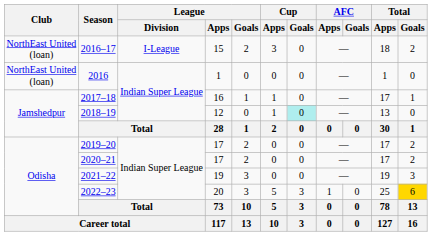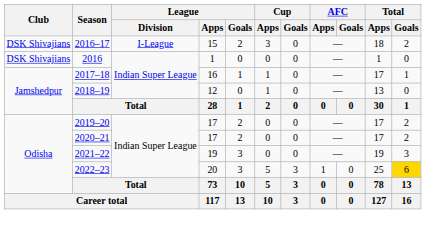 <table class="wikitable" style="text-align: center;">
 <tr>
 <th rowspan="2">Club</th>
 <th rowspan="2">Season</th>
 <th colspan="3">League</th>
 <th colspan="2">Cup</th>
 <th colspan="2"><a href='#'>AFC</a></th>
 <th colspan="2">Total</th>
 </tr>
 <tr>
 <th>Division</th>
 <th>Apps</th>
 <th>Goals</th>
 <th>Apps</th>
 <th>Goals</th>
 <th>Apps</th>
 <th>Goals</th>
 <th>Apps</th>
 <th>Goals</th>
 </tr>
 <tr>
-<td><a href='#'>NorthEast United</a> <br>(loan)</td>
+<td><a href='#'>DSK Shivajians</a></td>
 <td><a href='#'>2016–17</a></td>
 <td><a href='#'>I-League</a></td>
 <td>15</td>
 <td>2</td>
 <td>3</td>
 <td>0</td>
 <td colspan="2">—</td>
 <td>18</td>
 <td>2</td>
 </tr>
 <tr>
-<td><a href='#'>NorthEast United</a> <br>(loan)</td>
+<td><a href='#'>DSK Shivajians</a></td>
 <td><a href='#'>2016</a></td>
 <td rowspan="3"><a href='#'>Indian Super League</a></td>
 <td>1</td>
 <td>0</td>
 <td>0</td>
 <td>0</td>
 <td colspan="2">—</td>
 <td>1</td>
 <td>0</td>
 </tr>
 <tr>
 <td rowspan="3"><a href='#'>Jamshedpur</a></td>
 <td><a href='#'>2017–18</a></td>
 <td>16</td>
 <td>1</td>
 <td>1</td>
 <td>0</td>
 <td colspan="2">—</td>
 <td>17</td>
 <td>1</td>
 </tr>
 <tr>
 <td><a href='#'>2018–19</a></td>
 <td>12</td>
 <td>0</td>
 <td>1</td>
-<td style="background: paleturquoise;">0</td>
+<td>0</td>
 <td colspan="2">—</td>
 <td>13</td>
 <td>0</td>
 </tr>
 <tr>
 <th colspan="2">Total</th>
 <th>28</th>
 <th>1</th>
 <th>2</th>
 <th>0</th>
 <th>0</th>
 <th>0</th>
 <th>30</th>
 <th>1</th>
 </tr>
 <tr>
 <td rowspan="5"><a href='#'>Odisha</a></td>
 <td><a href='#'>2019–20</a></td>
 <td rowspan="4">Indian Super League</td>
 <td>17</td>
 <td>2</td>
 <td>0</td>
 <td>0</td>
 <td colspan="2">—</td>
 <td>17</td>
 <td>2</td>
 </tr>
 <tr>
 <td><a href='#'>2020–21</a></td>
 <td>17</td>
 <td>2</td>
 <td>0</td>
 <td>0</td>
 <td colspan="2">—</td>
 <td>17</td>
 <td>2</td>
 </tr>
 <tr>
 <td><a href='#'>2021–22</a></td>
 <td>19</td>
 <td>3</td>
 <td>0</td>
 <td>0</td>
 <td colspan="2">—</td>
 <td>19</td>
 <td>3</td>
 </tr>
 <tr>
 <td><a href='#'>2022–23</a></td>
 <td>20</td>
 <td>3</td>
 <td>5</td>
 <td>3</td>
 <td>1</td>
 <td>0</td>
 <td>25</td>
 <td style="background: gold;">6</td>
 </tr>
 <tr>
 <th colspan="2">Total</th>
 <th>73</th>
 <th>10</th>
 <th>5</th>
 <th>3</th>
 <th>0</th>
 <th>0</th>
 <th>78</th>
 <th>13</th>
 </tr>
 <tr>
 <th colspan="3">Career total</th>
 <th>117</th>
 <th>13</th>
 <th>10</th>
 <th>3</th>
 <th>0</th>
 <th>0</th>
 <th>127</th>
 <th>16</th>
 </tr>
 </table>
